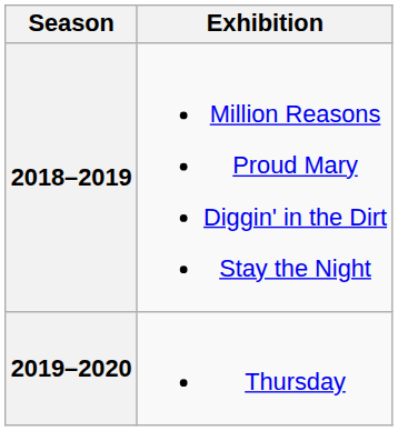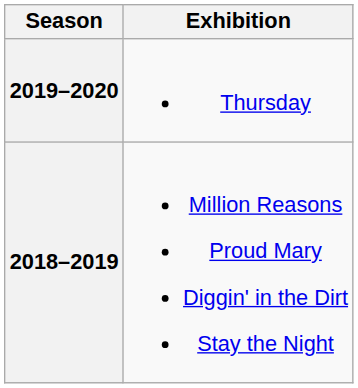 <table class="wikitable" style="text-align:center">
 <tr>
 <th>Season</th>
 <th>Exhibition</th>
 </tr>
 <tr>
+<th>2019–2020</th>
+<td><br><ul><li><a href='#'>Thursday</a> <br></li></ul></td>
+</tr>
+<tr>
 <th>2018–2019 <br> </th>
 <td><br><ul><li><a href='#'>Million Reasons</a> <br></li></ul><ul><li><a href='#'>Proud Mary</a> </li></ul><ul><li><a href='#'>Diggin' in the Dirt</a> </li></ul><ul><li><a href='#'>Stay the Night</a> </li></ul></td>
 </tr>
-<tr>
-<th>2019–2020</th>
-<td><br><ul><li><a href='#'>Thursday</a> <br></li></ul></td>
-</tr>
 </table>
